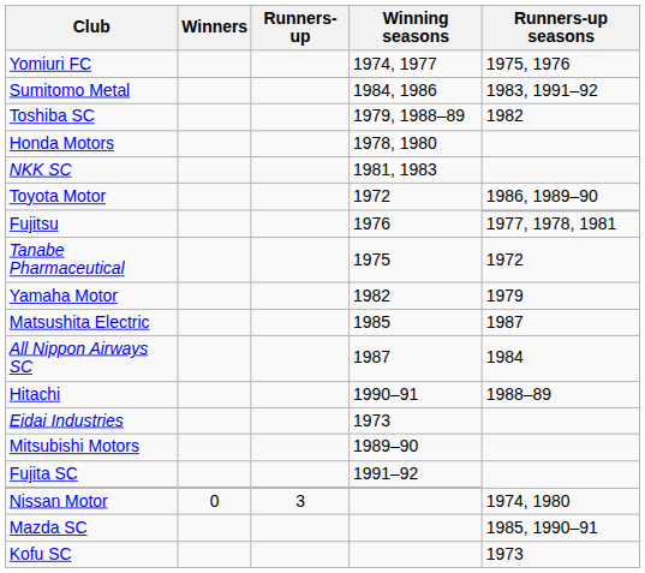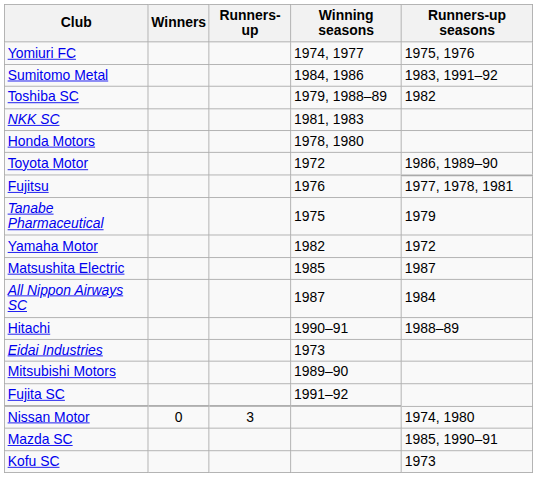 <table class="wikitable">
 <tr>
 <th>Club</th>
 <th>Winners</th>
 <th>Runners-up</th>
 <th>Winning seasons</th>
 <th>Runners-up seasons</th>
 </tr>
 <tr>
 <td><a href='#'>Yomiuri FC</a></td>
 <td></td>
 <td></td>
 <td>1974, 1977</td>
 <td>1975, 1976</td>
 </tr>
 <tr>
 <td><a href='#'>Sumitomo Metal</a></td>
 <td></td>
 <td></td>
 <td>1984, 1986</td>
 <td>1983, 1991–92</td>
 </tr>
 <tr>
 <td><a href='#'>Toshiba SC</a></td>
 <td></td>
 <td></td>
 <td>1979, 1988–89</td>
 <td>1982</td>
 </tr>
 <tr>
+<td><em><a href='#'>NKK SC</a></em></td>
+<td></td>
+<td></td>
+<td>1981, 1983</td>
+<td></td>
+</tr>
+<tr>
 <td><a href='#'>Honda Motors</a></td>
 <td></td>
 <td></td>
 <td>1978, 1980</td>
-<td></td>
-</tr>
-<tr>
-<td><em><a href='#'>NKK SC</a></em></td>
-<td></td>
-<td></td>
-<td>1981, 1983</td>
 <td></td>
 </tr>
 <tr>
 <td><a href='#'>Toyota Motor</a></td>
 <td></td>
 <td></td>
 <td>1972</td>
 <td>1986, 1989–90</td>
 </tr>
 <tr>
 <td><a href='#'>Fujitsu</a></td>
 <td></td>
 <td></td>
 <td>1976</td>
 <td style="border-top-width: 2px;">1977, 1978, 1981</td>
 </tr>
 <tr>
 <td><em><a href='#'>Tanabe Pharmaceutical</a></em></td>
 <td></td>
 <td></td>
 <td>1975</td>
-<td>1972</td>
+<td>1979</td>
 </tr>
 <tr>
 <td><a href='#'>Yamaha Motor</a></td>
 <td></td>
 <td></td>
 <td>1982</td>
-<td>1979</td>
+<td>1972</td>
 </tr>
 <tr>
 <td><a href='#'>Matsushita Electric</a></td>
 <td></td>
 <td></td>
 <td>1985</td>
 <td>1987</td>
 </tr>
 <tr>
 <td><em><a href='#'>All Nippon Airways SC</a></em></td>
 <td></td>
 <td></td>
 <td>1987</td>
 <td>1984</td>
 </tr>
 <tr>
 <td><a href='#'>Hitachi</a></td>
 <td></td>
 <td></td>
 <td>1990–91</td>
 <td>1988–89</td>
 </tr>
 <tr>
 <td><em><a href='#'>Eidai Industries</a></em></td>
 <td></td>
 <td></td>
 <td>1973</td>
 <td></td>
 </tr>
 <tr>
 <td><a href='#'>Mitsubishi Motors</a></td>
 <td></td>
 <td></td>
 <td>1989–90</td>
 <td></td>
 </tr>
 <tr>
 <td><a href='#'>Fujita SC</a></td>
 <td></td>
 <td></td>
 <td>1991–92</td>
 <td></td>
 </tr>
 <tr>
 <td style="border-top-width: 2px;"><a href='#'>Nissan Motor</a></td>
 <td style="border-top-width: 2px;" align=center>0</td>
 <td style="border-top-width: 2px;" align=center>3</td>
 <td style="border-top-width: 2px;"></td>
 <td>1974, 1980</td>
 </tr>
 <tr>
 <td><a href='#'>Mazda SC</a></td>
 <td></td>
 <td></td>
 <td></td>
 <td>1985, 1990–91</td>
 </tr>
 <tr>
 <td><a href='#'>Kofu SC</a></td>
 <td></td>
 <td></td>
 <td></td>
 <td>1973</td>
 </tr>
 </table>
